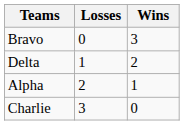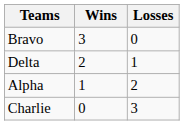 <table class="wikitable">
 <tr>
 <th width="70px">Teams</th>
+<th width="50px">Wins</th>
 <th width="50px">Losses</th>
-<th width="50px">Wins</th>
 </tr>
 <tr>
 <td>Bravo</td>
+<td>3</td>
 <td>0</td>
-<td>3</td>
 </tr>
 <tr>
 <td>Delta</td>
+<td>2</td>
+<td>1</td>
+</tr>
+<tr>
+<td>Alpha</td>
 <td>1</td>
 <td>2</td>
 </tr>
 <tr>
-<td>Alpha</td>
-<td>2</td>
-<td>1</td>
-</tr>
-<tr>
 <td>Charlie</td>
+<td>0</td>
 <td>3</td>
-<td>0</td>
 </tr>
 </table>
